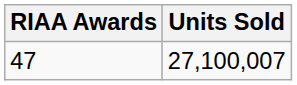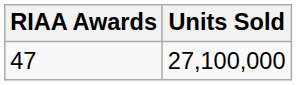 <table class="wikitable">
 <tr>
 <th>RIAA Awards</th>
 <th>Units Sold</th>
 </tr>
 <tr>
 <td>47</td>
-<td>27,100,007</td>
+<td>27,100,000</td>
 </tr>
 </table>
